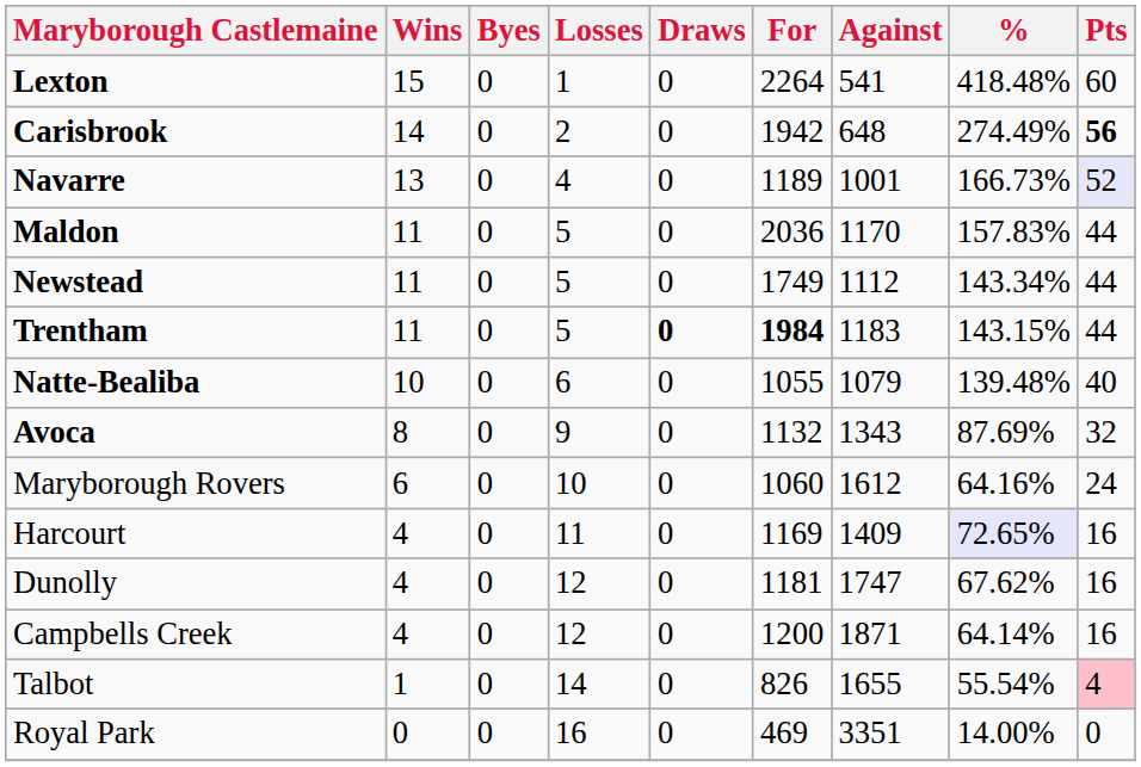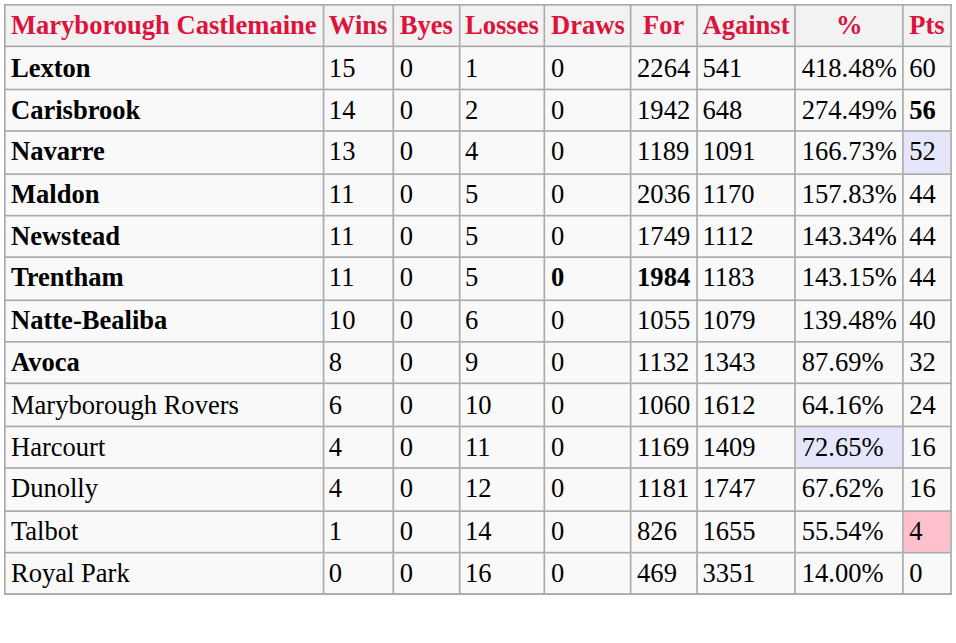 <table class="wikitable">
 <tr>
 <th style="color:crimson">Maryborough Castlemaine</th>
 <th style="color:crimson">Wins</th>
 <th style="color:crimson">Byes</th>
 <th style="color:crimson">Losses</th>
 <th style="color:crimson">Draws</th>
 <th style="color:crimson">For</th>
 <th style="color:crimson">Against</th>
 <th style="color:crimson">%</th>
 <th style="color:crimson">Pts</th>
 </tr>
 <tr>
 <td><strong>	Lexton	</strong></td>
 <td>15</td>
 <td>0</td>
 <td>1</td>
 <td>0</td>
 <td>2264</td>
 <td>541</td>
 <td>418.48%</td>
 <td>60</td>
 </tr>
 <tr>
 <td><strong>	Carisbrook	</strong></td>
 <td>14</td>
 <td>0</td>
 <td>2</td>
 <td>0</td>
 <td>1942</td>
 <td>648</td>
 <td>274.49%</td>
 <td><strong>56</strong></td>
 </tr>
 <tr>
 <td><strong>	Navarre	</strong></td>
 <td>13</td>
 <td>0</td>
 <td>4</td>
 <td>0</td>
 <td>1189</td>
-<td>1001</td>
+<td>1091</td>
 <td>166.73%</td>
 <td style="background: lavender;">52</td>
 </tr>
 <tr>
 <td><strong>	Maldon	</strong></td>
 <td>11</td>
 <td>0</td>
 <td>5</td>
 <td>0</td>
 <td>2036</td>
 <td>1170</td>
 <td>157.83%</td>
 <td>44</td>
 </tr>
 <tr>
 <td><strong>	Newstead	</strong></td>
 <td>11</td>
 <td>0</td>
 <td>5</td>
 <td>0</td>
 <td>1749</td>
 <td>1112</td>
 <td>143.34%</td>
 <td>44</td>
 </tr>
 <tr>
 <td><strong>	Trentham	</strong></td>
 <td>11</td>
 <td>0</td>
 <td>5</td>
 <td><strong>0</strong></td>
 <td><strong>1984</strong></td>
 <td>1183</td>
 <td>143.15%</td>
 <td>44</td>
 </tr>
 <tr>
 <td><strong>	Natte-Bealiba	</strong></td>
 <td>10</td>
 <td>0</td>
 <td>6</td>
 <td>0</td>
 <td>1055</td>
 <td>1079</td>
 <td>139.48%</td>
 <td>40</td>
 </tr>
 <tr>
 <td><strong>	Avoca	</strong></td>
 <td>8</td>
 <td>0</td>
 <td>9</td>
 <td>0</td>
 <td>1132</td>
 <td>1343</td>
 <td>87.69%</td>
 <td>32</td>
 </tr>
 <tr>
 <td>Maryborough Rovers</td>
 <td>6</td>
 <td>0</td>
 <td>10</td>
 <td>0</td>
 <td>1060</td>
 <td>1612</td>
 <td>64.16%</td>
 <td>24</td>
 </tr>
 <tr>
 <td>Harcourt</td>
 <td>4</td>
 <td>0</td>
 <td>11</td>
 <td>0</td>
 <td>1169</td>
 <td>1409</td>
 <td style="background: lavender;">72.65%</td>
 <td>16</td>
 </tr>
 <tr>
 <td>Dunolly</td>
 <td>4</td>
 <td>0</td>
 <td>12</td>
 <td>0</td>
 <td>1181</td>
 <td>1747</td>
 <td>67.62%</td>
 <td>16</td>
 </tr>
 <tr>
-<td>Campbells Creek</td>
-<td>4</td>
-<td>0</td>
-<td>12</td>
-<td>0</td>
-<td>1200</td>
-<td>1871</td>
-<td>64.14%</td>
-<td>16</td>
-</tr>
-<tr>
 <td>Talbot</td>
 <td>1</td>
 <td>0</td>
 <td>14</td>
 <td>0</td>
 <td>826</td>
 <td>1655</td>
 <td>55.54%</td>
 <td style="background: pink;">4</td>
 </tr>
 <tr>
 <td>Royal Park</td>
 <td>0</td>
 <td>0</td>
 <td>16</td>
 <td>0</td>
 <td>469</td>
 <td>3351</td>
 <td>14.00%</td>
 <td>0</td>
 </tr>
 <tr>
 </tr>
 </table>
